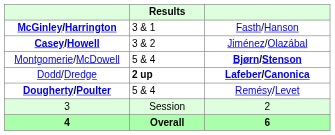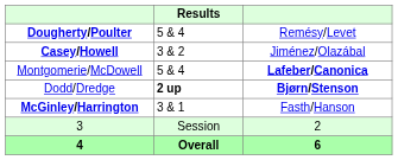 <table border="1" cellpadding="3" style="border-collapse:collapse; text-align:center;">
 <tr style="background:#ddffdd;">
 <th style="width:12em;"> </th>
 <th style="width:7em;">Results</th>
 <th style="width:12em;"></th>
 </tr>
 <tr>
-<td><strong><a href='#'>McGinley</a>/<a href='#'>Harrington</a></strong></td>
-<td align=left> 3 & 1</td>
-<td><a href='#'>Fasth</a>/<a href='#'>Hanson</a></td>
+<td><strong><a href='#'>Dougherty</a>/<a href='#'>Poulter</a></strong></td>
+<td align=left> 5 & 4</td>
+<td><a href='#'>Remésy</a>/<a href='#'>Levet</a></td>
 </tr>
 <tr>
 <td><strong><a href='#'>Casey</a>/<a href='#'>Howell</a></strong></td>
 <td align=left> 3 & 2</td>
 <td><a href='#'>Jiménez</a>/<a href='#'>Olazábal</a></td>
 </tr>
 <tr>
 <td><a href='#'>Montgomerie</a>/<a href='#'>McDowell</a></td>
 <td align=left> 5 & 4</td>
-<td><strong><a href='#'>Bjørn</a>/<a href='#'>Stenson</a></strong></td>
+<td><strong><a href='#'>Lafeber</a>/<a href='#'>Canonica</a></strong></td>
 </tr>
 <tr>
 <td><a href='#'>Dodd</a>/<a href='#'>Dredge</a></td>
 <td align=left><strong> 2 up</strong></td>
-<td><strong><a href='#'>Lafeber</a>/<a href='#'>Canonica</a></strong></td>
+<td><strong><a href='#'>Bjørn</a>/<a href='#'>Stenson</a></strong></td>
 </tr>
 <tr>
-<td><strong><a href='#'>Dougherty</a>/<a href='#'>Poulter</a></strong></td>
-<td align=left> 5 & 4</td>
-<td><a href='#'>Remésy</a>/<a href='#'>Levet</a></td>
+<td><strong><a href='#'>McGinley</a>/<a href='#'>Harrington</a></strong></td>
+<td align=left> 3 & 1</td>
+<td><a href='#'>Fasth</a>/<a href='#'>Hanson</a></td>
 </tr>
 <tr style="background:#ddffdd;">
 <td>3</td>
 <td>Session</td>
 <td>2</td>
 </tr>
 <tr style="background:#aaffaa;">
 <th>4</th>
 <th>Overall</th>
 <th>6</th>
 </tr>
 </table>
